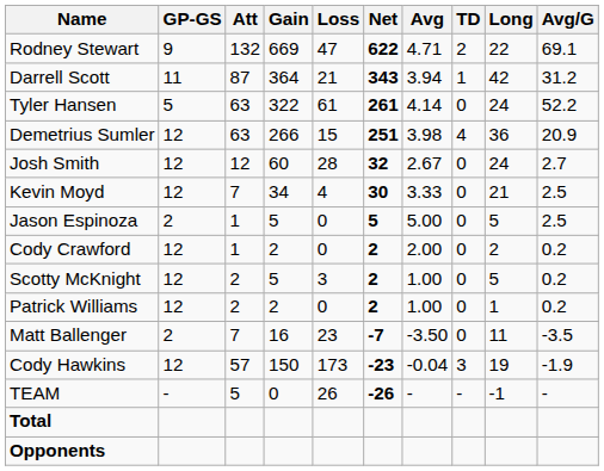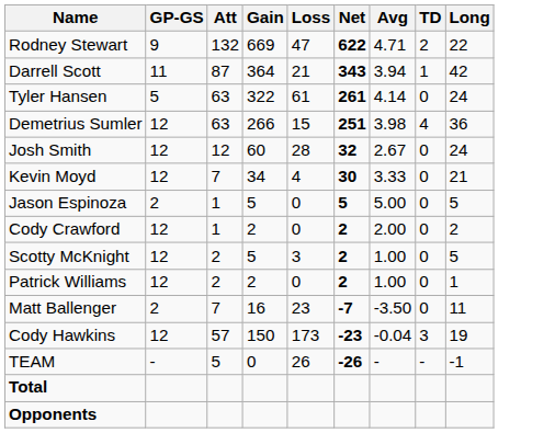 <table class="wikitable" style="white-space:nowrap;">
 <tr>
 <th>Name</th>
 <th>GP-GS</th>
 <th>Att</th>
 <th>Gain</th>
 <th>Loss</th>
 <th>Net</th>
 <th>Avg</th>
 <th>TD</th>
 <th>Long</th>
-<th>Avg/G</th>
 </tr>
 <tr>
 <td>Rodney Stewart</td>
 <td>9</td>
 <td>132</td>
 <td>669</td>
 <td>47</td>
 <td><strong>622</strong></td>
 <td>4.71</td>
 <td>2</td>
 <td>22</td>
-<td>69.1</td>
 </tr>
 <tr>
 <td>Darrell Scott</td>
 <td>11</td>
 <td>87</td>
 <td>364</td>
 <td>21</td>
 <td><strong>343</strong></td>
 <td>3.94</td>
 <td>1</td>
 <td>42</td>
-<td>31.2</td>
 </tr>
 <tr>
 <td>Tyler Hansen</td>
 <td>5</td>
 <td>63</td>
 <td>322</td>
 <td>61</td>
 <td><strong>261</strong></td>
 <td>4.14</td>
 <td>0</td>
 <td>24</td>
-<td>52.2</td>
 </tr>
 <tr>
 <td>Demetrius Sumler</td>
 <td>12</td>
 <td>63</td>
 <td>266</td>
 <td>15</td>
 <td><strong>251</strong></td>
 <td>3.98</td>
 <td>4</td>
 <td>36</td>
-<td>20.9</td>
 </tr>
 <tr>
 <td>Josh Smith</td>
 <td>12</td>
 <td>12</td>
 <td>60</td>
 <td>28</td>
 <td><strong>32</strong></td>
 <td>2.67</td>
 <td>0</td>
 <td>24</td>
-<td>2.7</td>
 </tr>
 <tr>
 <td>Kevin Moyd</td>
 <td>12</td>
 <td>7</td>
 <td>34</td>
 <td>4</td>
 <td><strong>30</strong></td>
 <td>3.33</td>
 <td>0</td>
 <td>21</td>
-<td>2.5</td>
 </tr>
 <tr>
 <td>Jason Espinoza</td>
 <td>2</td>
 <td>1</td>
 <td>5</td>
 <td>0</td>
 <td><strong>5</strong></td>
 <td>5.00</td>
 <td>0</td>
 <td>5</td>
-<td>2.5</td>
 </tr>
 <tr>
 <td>Cody Crawford</td>
 <td>12</td>
 <td>1</td>
 <td>2</td>
 <td>0</td>
 <td><strong>2</strong></td>
 <td>2.00</td>
 <td>0</td>
 <td>2</td>
-<td>0.2</td>
 </tr>
 <tr>
 <td>Scotty McKnight</td>
 <td>12</td>
 <td>2</td>
 <td>5</td>
 <td>3</td>
 <td><strong>2</strong></td>
 <td>1.00</td>
 <td>0</td>
 <td>5</td>
-<td>0.2</td>
 </tr>
 <tr>
 <td>Patrick Williams</td>
 <td>12</td>
 <td>2</td>
 <td>2</td>
 <td>0</td>
 <td><strong>2</strong></td>
 <td>1.00</td>
 <td>0</td>
 <td>1</td>
-<td>0.2</td>
 </tr>
 <tr>
 <td>Matt Ballenger</td>
 <td>2</td>
 <td>7</td>
 <td>16</td>
 <td>23</td>
 <td><strong>-7</strong></td>
 <td>-3.50</td>
 <td>0</td>
 <td>11</td>
-<td>-3.5</td>
 </tr>
 <tr>
 <td>Cody Hawkins</td>
 <td>12</td>
 <td>57</td>
 <td>150</td>
 <td>173</td>
 <td><strong>-23</strong></td>
 <td>-0.04</td>
 <td>3</td>
 <td>19</td>
-<td>-1.9</td>
 </tr>
 <tr>
 <td>TEAM</td>
 <td>-</td>
 <td>5</td>
 <td>0</td>
 <td>26</td>
 <td><strong>-26</strong></td>
 <td>-</td>
 <td>-</td>
 <td>-1</td>
-<td>-</td>
 </tr>
 <tr>
 <td><strong>Total</strong></td>
-<td> </td>
 <td> </td>
 <td> </td>
 <td> </td>
 <td> </td>
 <td> </td>
 <td> </td>
 <td> </td>
 <td> </td>
 </tr>
 <tr>
 <td><strong>Opponents</strong></td>
 <td> </td>
 <td> </td>
 <td> </td>
 <td> </td>
 <td> </td>
 <td> </td>
 <td> </td>
 <td> </td>
-<td> </td>
 </tr>
 </table>
